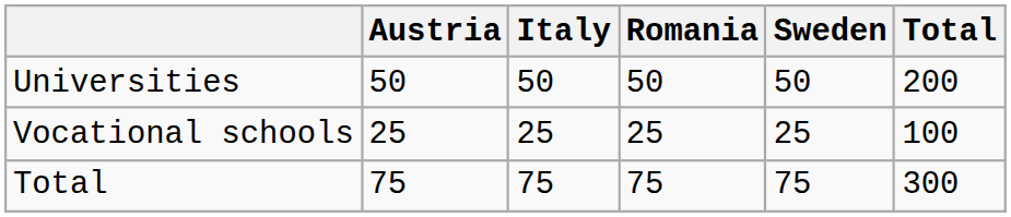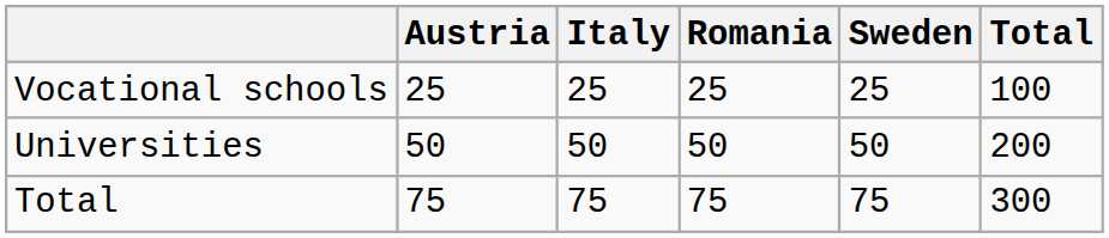 <table class="wikitable">
 <tr>
 <th></th>
 <th>Austria</th>
 <th>Italy</th>
 <th>Romania</th>
 <th>Sweden</th>
 <th>Total</th>
 </tr>
 <tr>
+<td>Vocational schools</td>
+<td>25</td>
+<td>25</td>
+<td>25</td>
+<td>25</td>
+<td>100</td>
+</tr>
+<tr>
 <td>Universities</td>
 <td>50</td>
 <td>50</td>
 <td>50</td>
 <td>50</td>
 <td>200</td>
-</tr>
-<tr>
-<td>Vocational schools</td>
-<td>25</td>
-<td>25</td>
-<td>25</td>
-<td>25</td>
-<td>100</td>
 </tr>
 <tr>
 <td>Total</td>
 <td>75</td>
 <td>75</td>
 <td>75</td>
 <td>75</td>
 <td>300</td>
 </tr>
 </table>
